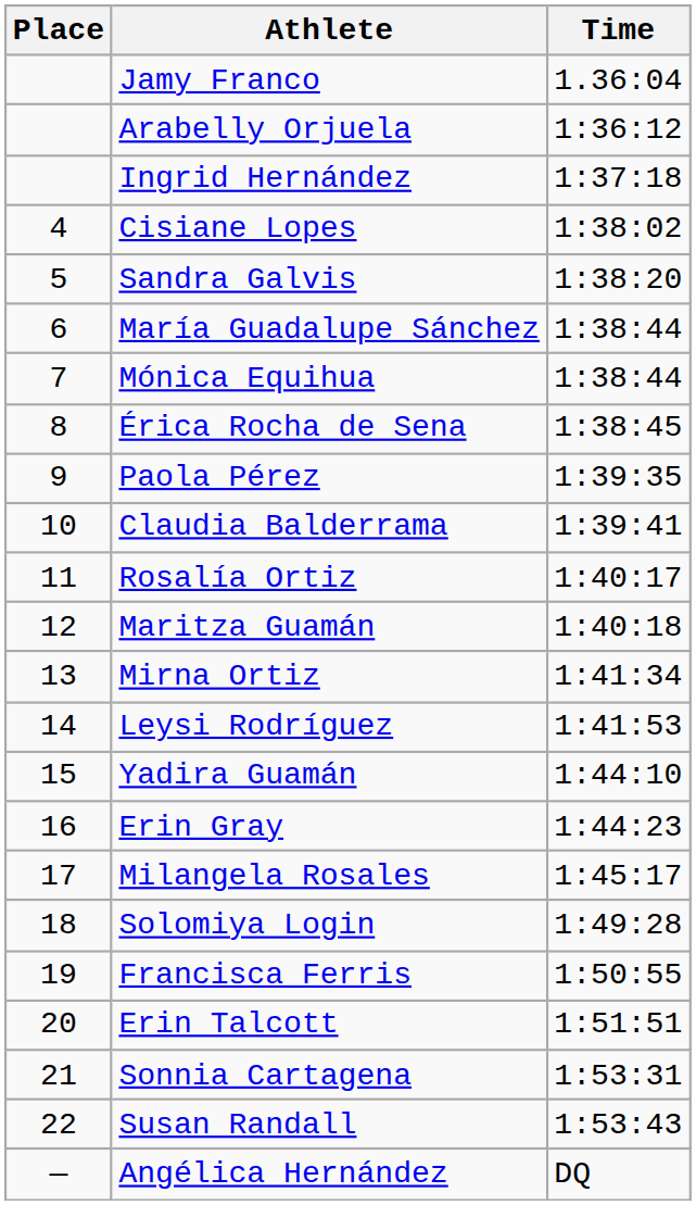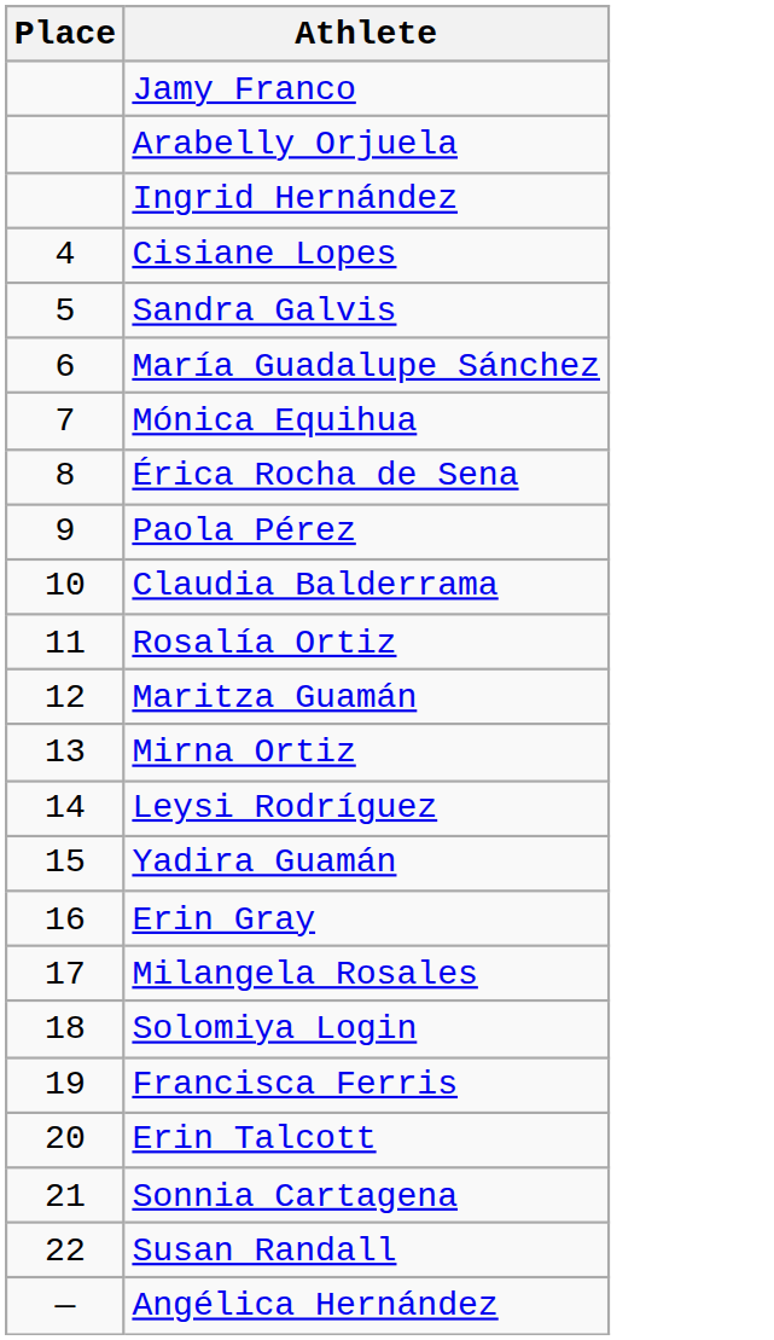 <table class=wikitable>
 <tr>
 <th>Place</th>
 <th>Athlete</th>
-<th>Time</th>
 </tr>
 <tr>
 <td align=center></td>
 <td><a href='#'>Jamy Franco</a> </td>
-<td>1.36:04</td>
 </tr>
 <tr>
 <td align=center></td>
 <td><a href='#'>Arabelly Orjuela</a> </td>
-<td>1:36:12</td>
 </tr>
 <tr>
 <td align=center></td>
 <td><a href='#'>Ingrid Hernández</a> </td>
-<td>1:37:18</td>
 </tr>
 <tr>
 <td align=center>4</td>
 <td><a href='#'>Cisiane Lopes</a> </td>
-<td>1:38:02</td>
 </tr>
 <tr>
 <td align=center>5</td>
 <td><a href='#'>Sandra Galvis</a> </td>
-<td>1:38:20</td>
 </tr>
 <tr>
 <td align=center>6</td>
 <td><a href='#'>María Guadalupe Sánchez</a> </td>
-<td>1:38:44</td>
 </tr>
 <tr>
 <td align=center>7</td>
 <td><a href='#'>Mónica Equihua</a> </td>
-<td>1:38:44</td>
 </tr>
 <tr>
 <td align=center>8</td>
 <td><a href='#'>Érica Rocha de Sena</a> </td>
-<td>1:38:45</td>
 </tr>
 <tr>
 <td align=center>9</td>
 <td><a href='#'>Paola Pérez</a> </td>
-<td>1:39:35</td>
 </tr>
 <tr>
 <td align=center>10</td>
 <td><a href='#'>Claudia Balderrama</a> </td>
-<td>1:39:41</td>
 </tr>
 <tr>
 <td align=center>11</td>
 <td><a href='#'>Rosalía Ortiz</a> </td>
-<td>1:40:17</td>
 </tr>
 <tr>
 <td align=center>12</td>
 <td><a href='#'>Maritza Guamán</a> </td>
-<td>1:40:18</td>
 </tr>
 <tr>
 <td align=center>13</td>
 <td><a href='#'>Mirna Ortiz</a> </td>
-<td>1:41:34</td>
 </tr>
 <tr>
 <td align=center>14</td>
 <td><a href='#'>Leysi Rodríguez</a> </td>
-<td>1:41:53</td>
 </tr>
 <tr>
 <td align=center>15</td>
 <td><a href='#'>Yadira Guamán</a> </td>
-<td>1:44:10</td>
 </tr>
 <tr>
 <td align=center>16</td>
 <td><a href='#'>Erin Gray</a> </td>
-<td>1:44:23</td>
 </tr>
 <tr>
 <td align=center>17</td>
 <td><a href='#'>Milangela Rosales</a> </td>
-<td>1:45:17</td>
 </tr>
 <tr>
 <td align=center>18</td>
 <td><a href='#'>Solomiya Login</a> </td>
-<td>1:49:28</td>
 </tr>
 <tr>
 <td align=center>19</td>
 <td><a href='#'>Francisca Ferris</a> </td>
-<td>1:50:55</td>
 </tr>
 <tr>
 <td align=center>20</td>
 <td><a href='#'>Erin Talcott</a> </td>
-<td>1:51:51</td>
 </tr>
 <tr>
 <td align=center>21</td>
 <td><a href='#'>Sonnia Cartagena</a> </td>
-<td>1:53:31</td>
 </tr>
 <tr>
 <td align=center>22</td>
 <td><a href='#'>Susan Randall</a> </td>
-<td>1:53:43</td>
 </tr>
 <tr>
 <td align=center>—</td>
 <td><a href='#'>Angélica Hernández</a> </td>
-<td>DQ</td>
 </tr>
 </table>
